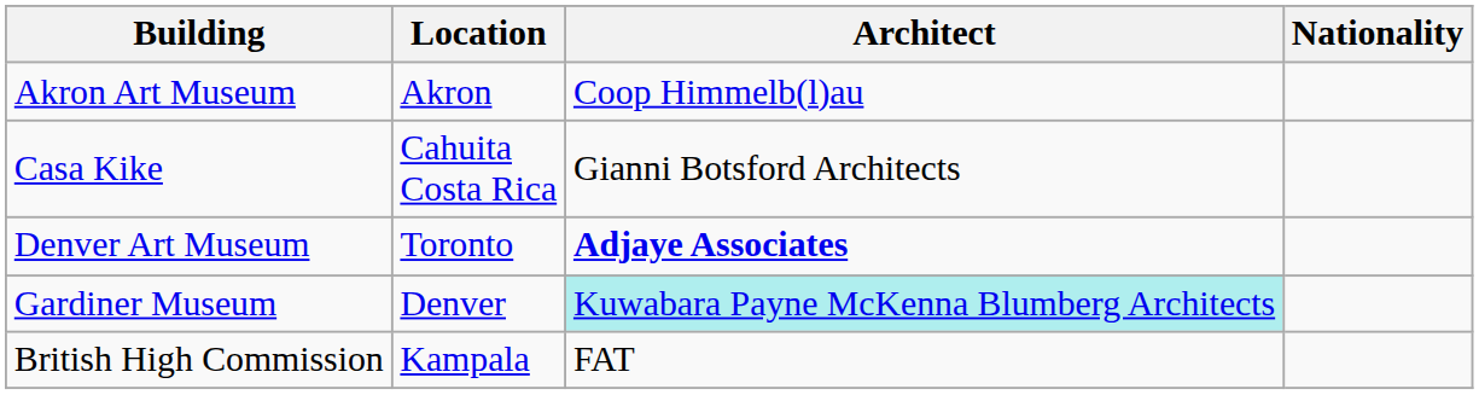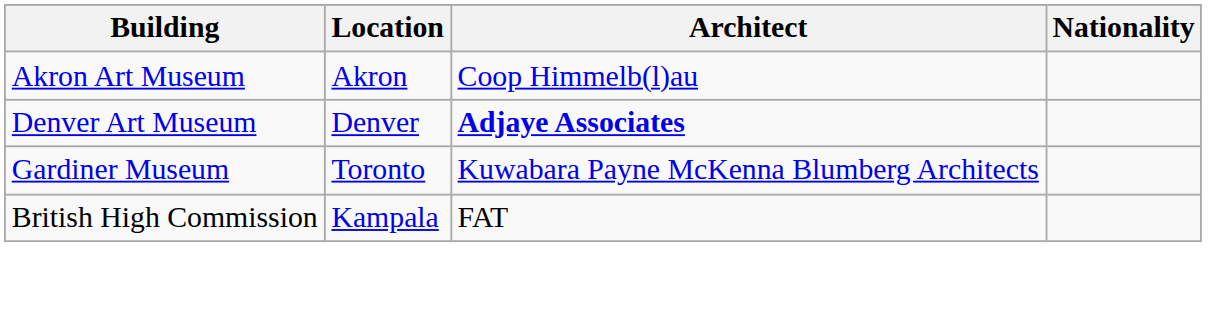 <table class="wikitable">
 <tr>
 <th>Building</th>
 <th>Location</th>
 <th>Architect</th>
 <th>Nationality</th>
 </tr>
 <tr>
 <td><a href='#'>Akron Art Museum</a></td>
 <td><a href='#'>Akron</a><br></td>
 <td><a href='#'>Coop Himmelb(l)au</a></td>
 <td></td>
 </tr>
 <tr>
-<td><a href='#'>Casa Kike</a></td>
-<td><a href='#'>Cahuita</a><br><a href='#'>Costa Rica</a></td>
-<td>Gianni Botsford Architects</td>
-<td></td>
-</tr>
-<tr>
 <td><a href='#'>Denver Art Museum</a></td>
-<td><a href='#'>Toronto</a><br></td>
+<td><a href='#'>Denver</a><br></td>
 <td><strong><a href='#'>Adjaye Associates</a></strong></td>
 <td></td>
 </tr>
 <tr>
 <td><a href='#'>Gardiner Museum</a></td>
-<td><a href='#'>Denver</a><br></td>
-<td style="background: paleturquoise;"><a href='#'>Kuwabara Payne McKenna Blumberg Architects</a></td>
+<td><a href='#'>Toronto</a><br></td>
+<td><a href='#'>Kuwabara Payne McKenna Blumberg Architects</a></td>
 <td></td>
 </tr>
 <tr>
 <td>British High Commission</td>
 <td><a href='#'>Kampala</a><br></td>
 <td>FAT</td>
 <td></td>
 </tr>
 </table>
